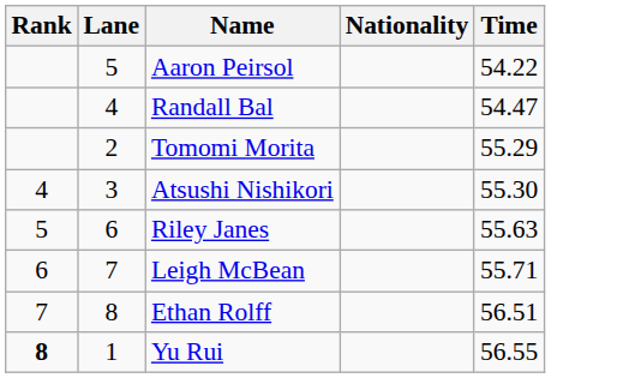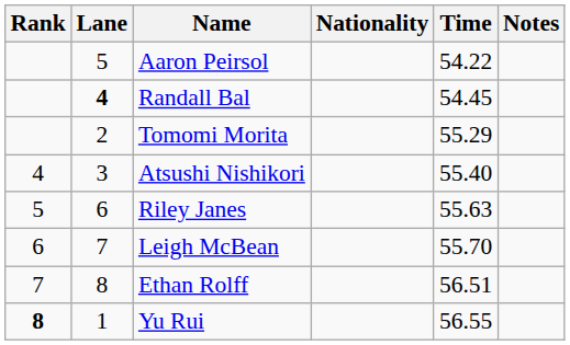 <table class="wikitable sortable" style="text-align:center">
 <tr>
 <th>Rank</th>
 <th>Lane</th>
 <th>Name</th>
 <th>Nationality</th>
 <th>Time</th>
+<th>Notes</th>
 </tr>
 <tr>
 <td></td>
 <td>5</td>
 <td align=left><a href='#'>Aaron Peirsol</a></td>
 <td align=left></td>
 <td>54.22</td>
+<td></td>
 </tr>
 <tr>
 <td></td>
-<td>4</td>
+<td><strong>4</strong></td>
 <td align=left><a href='#'>Randall Bal</a></td>
 <td align=left></td>
-<td>54.47</td>
+<td>54.45</td>
+<td></td>
 </tr>
 <tr>
 <td></td>
 <td>2</td>
 <td align=left><a href='#'>Tomomi Morita</a></td>
 <td align=left></td>
 <td>55.29</td>
+<td></td>
 </tr>
 <tr>
 <td>4</td>
 <td>3</td>
 <td align=left><a href='#'>Atsushi Nishikori</a></td>
 <td align=left></td>
-<td>55.30</td>
+<td>55.40</td>
+<td></td>
 </tr>
 <tr>
 <td>5</td>
 <td>6</td>
 <td align=left><a href='#'>Riley Janes</a></td>
 <td align=left></td>
 <td>55.63</td>
+<td></td>
 </tr>
 <tr>
 <td>6</td>
 <td>7</td>
 <td align=left><a href='#'>Leigh McBean</a></td>
 <td align=left></td>
-<td>55.71</td>
+<td>55.70</td>
+<td></td>
 </tr>
 <tr>
 <td>7</td>
 <td>8</td>
 <td align=left><a href='#'>Ethan Rolff</a></td>
 <td align=left></td>
 <td>56.51</td>
+<td></td>
 </tr>
 <tr>
 <td><strong>8</strong></td>
 <td>1</td>
 <td align=left><a href='#'>Yu Rui</a></td>
 <td align=left></td>
 <td>56.55</td>
+<td></td>
 </tr>
 </table>
